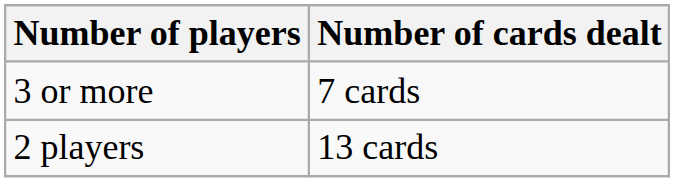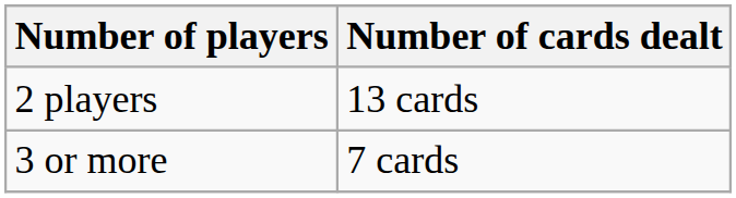 <table class="wikitable" border="1">
 <tr>
 </tr>
 <tr>
 <th>Number of players</th>
 <th>Number of cards dealt</th>
 </tr>
 <tr>
+<td>2 players</td>
+<td>13 cards</td>
+</tr>
+<tr>
 <td>3 or more</td>
 <td>7 cards</td>
 </tr>
 <tr>
-<td>2 players</td>
-<td>13 cards</td>
-</tr>
-<tr>
 </tr>
 </table>
